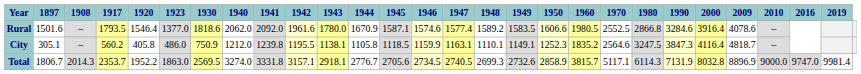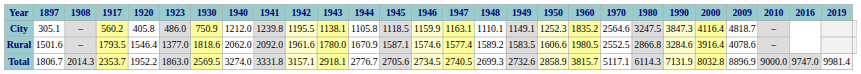 <table class="wikitable" style="font-size:90%;width:100%;border:0px;text-align:center;line-height:120%;">
 <tr>
 <th style="background: #99CCCC; color: #000080" height="17">Year</th>
 <th style="background: #99CCCC; color:#000080;">1897</th>
 <th style="background: #99CCCC; color:#000080;">1908</th>
 <th style="background: #99CCCC; color:#000080;">1917</th>
 <th style="background: #99CCCC; color:#000080;">1920</th>
 <th style="background: #99CCCC; color:#000080;">1923</th>
 <th style="background: #99CCCC; color:#000080;">1930</th>
 <th style="background: #99CCCC; color:#000080;">1940</th>
 <th style="background: #99CCCC; color:#000080;">1941</th>
 <th style="background: #99CCCC; color:#000080;">1942</th>
 <th style="background: #99CCCC; color:#000080;">1943</th>
 <th style="background: #99CCCC; color:#000080;">1944</th>
 <th style="background: #99CCCC; color:#000080;">1945</th>
 <th style="background: #99CCCC; color:#000080;">1946</th>
 <th style="background: #99CCCC; color:#000080;">1947</th>
 <th style="background: #99CCCC; color:#000080;">1948</th>
 <th style="background: #99CCCC; color:#000080;">1949</th>
 <th style="background: #99CCCC; color:#000080;">1950</th>
 <th style="background: #99CCCC; color:#000080;">1960</th>
 <th style="background: #99CCCC; color:#000080;">1970</th>
 <th style="background: #99CCCC; color:#000080;">1980</th>
 <th style="background: #99CCCC; color:#000080;">1990</th>
 <th style="background: #99CCCC; color:#000080;">2000</th>
 <th style="background: #99CCCC; color:#000080;">2009</th>
 <th style="background: #99CCCC; color:#000080;">2010</th>
 <th style="background: #99CCCC; color:#000080;">2016</th>
 <th style="background: #99CCCC; color:#000080;">2019</th>
 <th style="width:280px;border:0px;background: #ffffff;"></th>
 </tr>
 <tr>
+<th style="background: #99CCCC; color:#000080;">City</th>
+<td style="background: #FFFFFF; color:#000000;">305.1</td>
+<td style="background: #DDDDDD; color:#000000;">–</td>
+<td style="background: #FFFF99; color:#000000;">560.2</td>
+<td style="background: #FFFFFF; color:#000000;">405.8</td>
+<td style="background: #DDDDDD; color:#000000;">486.0</td>
+<td style="background: #FFFF99; color:#000000;">750.9</td>
+<td style="background: #FFFFFF; color:#000000;">1212.0</td>
+<td style="background: #DDDDDD; color:#000000;">1239.8</td>
+<td style="background: #FFFFCC; color:#000000;">1195.5</td>
+<td style="background: #FFFF99; color:#000000;">1138.1</td>
+<td style="background: #FFFFFF; color:#000000;">1105.8</td>
+<td style="background: #DDDDDD; color:#000000;">1118.5</td>
+<td style="background: #FFFFCC; color:#000000;">1159.9</td>
+<td style="background: #FFFF99; color:#000000;">1163.1</td>
+<td style="background: #FFFFFF; color:#000000;">1110.1</td>
+<td style="background: #DDDDDD; color:#000000;">1149.1</td>
+<td style="background: #FFFFCC; color:#000000;">1252.3</td>
+<td style="background: #FFFF99; color:#000000;">1835.2</td>
+<td style="background: #FFFFFF; color:#000000;">2564.6</td>
+<td style="background: #DDDDDD; color:#000000;">3247.5</td>
+<td style="background: #FFFFCC; color:#000000;">3847.3</td>
+<td style="background: #FFFF99; color:#000000;">4116.4</td>
+<td style="background: #FFFFFF; color:#000000;">4818.7</td>
+<td style="background: #DDDDDD; color:#000000;">–</td>
+<th style="width:280px;border:0px;background: #ffffff;"></th>
+<th></th>
+<th></th>
+</tr>
+<tr>
 <th style="background: #99CCCC; color:#000080;">Rural</th>
 <td style="background: #FFFFFF; color:#000000;">1501.6</td>
 <td style="background: #DDDDDD; color:#000000;">–</td>
 <td style="background: #FFFF99; color:#000000;">1793.5</td>
 <td style="background: #FFFFFF; color:#000000;">1546.4</td>
 <td style="background: #DDDDDD; color:#000000;">1377.0</td>
 <td style="background: #FFFF99; color:#000000;">1818.6</td>
 <td style="background: #FFFFFF; color:#000000;">2062.0</td>
 <td style="background: #DDDDDD; color:#000000;">2092.0</td>
 <td style="background: #FFFFCC; color:#000000;">1961.6</td>
 <td style="background: #FFFF99; color:#000000;">1780.0</td>
 <td style="background: #FFFFFF; color:#000000;">1670.9</td>
 <td style="background: #DDDDDD; color:#000000;">1587.1</td>
 <td style="background: #FFFFCC; color:#000000;">1574.6</td>
 <td style="background: #FFFF99; color:#000000;">1577.4</td>
 <td style="background: #FFFFFF; color:#000000;">1589.2</td>
 <td style="background: #DDDDDD; color:#000000;">1583.5</td>
 <td style="background: #FFFFCC; color:#000000;">1606.6</td>
 <td style="background: #FFFF99; color:#000000;">1980.5</td>
 <td style="background: #FFFFFF; color:#000000;">2552.5</td>
 <td style="background: #DDDDDD; color:#000000;">2866.8</td>
 <td style="background: #FFFFCC; color:#000000;">3284.6</td>
 <td style="background: #FFFF99; color:#000000;">3916.4</td>
 <td style="background: #FFFFFF; color:#000000;">4078.6</td>
-<td style="background: #DDDDDD; color:#000000;">–</td>
-<th style="width:280px;border:0px;background: #ffffff;"></th>
-<th></th>
-<th></th>
-</tr>
-<tr>
-<th style="background: #99CCCC; color:#000080;">City</th>
-<td style="background: #FFFFFF; color:#000000;">305.1</td>
-<td style="background: #DDDDDD; color:#000000;">–</td>
-<td style="background: #FFFF99; color:#000000;">560.2</td>
-<td style="background: #FFFFFF; color:#000000;">405.8</td>
-<td style="background: #DDDDDD; color:#000000;">486.0</td>
-<td style="background: #FFFF99; color:#000000;">750.9</td>
-<td style="background: #FFFFFF; color:#000000;">1212.0</td>
-<td style="background: #DDDDDD; color:#000000;">1239.8</td>
-<td style="background: #FFFFCC; color:#000000;">1195.5</td>
-<td style="background: #FFFF99; color:#000000;">1138.1</td>
-<td style="background: #FFFFFF; color:#000000;">1105.8</td>
-<td style="background: #DDDDDD; color:#000000;">1118.5</td>
-<td style="background: #FFFFCC; color:#000000;">1159.9</td>
-<td style="background: #FFFF99; color:#000000;">1163.1</td>
-<td style="background: #FFFFFF; color:#000000;">1110.1</td>
-<td style="background: #DDDDDD; color:#000000;">1149.1</td>
-<td style="background: #FFFFCC; color:#000000;">1252.3</td>
-<td style="background: #FFFF99; color:#000000;">1835.2</td>
-<td style="background: #FFFFFF; color:#000000;">2564.6</td>
-<td style="background: #DDDDDD; color:#000000;">3247.5</td>
-<td style="background: #FFFFCC; color:#000000;">3847.3</td>
-<td style="background: #FFFF99; color:#000000;">4116.4</td>
-<td style="background: #FFFFFF; color:#000000;">4818.7</td>
 <td style="background: #DDDDDD; color:#000000;">–</td>
 <th style="width:280px;border:0px;background: #ffffff;"></th>
 <th></th>
 <th></th>
 </tr>
 <tr>
 <th style="background: #99CCCC; color:#000080;">Total</th>
 <td style="background: #FFFFFF; color:#000000;">1806.7</td>
 <td style="background: #DDDDDD; color:#000000;">2014.3</td>
 <td style="background: #FFFF99; color:#000000;">2353.7</td>
 <td style="background: #FFFFFF; color:#000000;">1952.2</td>
 <td style="background: #DDDDDD; color:#000000;">1863.0</td>
 <td style="background: #FFFF99; color:#000000;">2569.5</td>
 <td style="background: #FFFFFF; color:#000000;">3274.0</td>
 <td style="background: #DDDDDD; color:#000000;">3331.8</td>
 <td style="background: #FFFFCC; color:#000000;">3157.1</td>
 <td style="background: #FFFF99; color:#000000;">2918.1</td>
 <td style="background: #FFFFFF; color:#000000;">2776.7</td>
 <td style="background: #DDDDDD; color:#000000;">2705.6</td>
 <td style="background: #FFFFCC; color:#000000;">2734.5</td>
 <td style="background: #FFFF99; color:#000000;">2740.5</td>
 <td style="background: #FFFFFF; color:#000000;">2699.3</td>
 <td style="background: #DDDDDD; color:#000000;">2732.6</td>
 <td style="background: #FFFFCC; color:#000000;">2858.9</td>
 <td style="background: #FFFF99; color:#000000;">3815.7</td>
 <td style="background: #FFFFFF; color:#000000;">5117.1</td>
 <td style="background: #DDDDDD; color:#000000;">6114.3</td>
 <td style="background: #FFFFCC; color:#000000;">7131.9</td>
 <td style="background: #FFFF99; color:#000000;">8032.8</td>
 <td style="background: #FFFFFF; color:#000000;">8896.9</td>
 <td style="background: #DDDDDD; color:#000000;">9000.0</td>
 <td style="background: #DDDDDD; color:#000000;">9747.0</td>
 <td>9981.4</td>
 <th style="width:280px;border:0px;background: #ffffff;"></th>
 </tr>
 <tr>
 </tr>
 </table>
